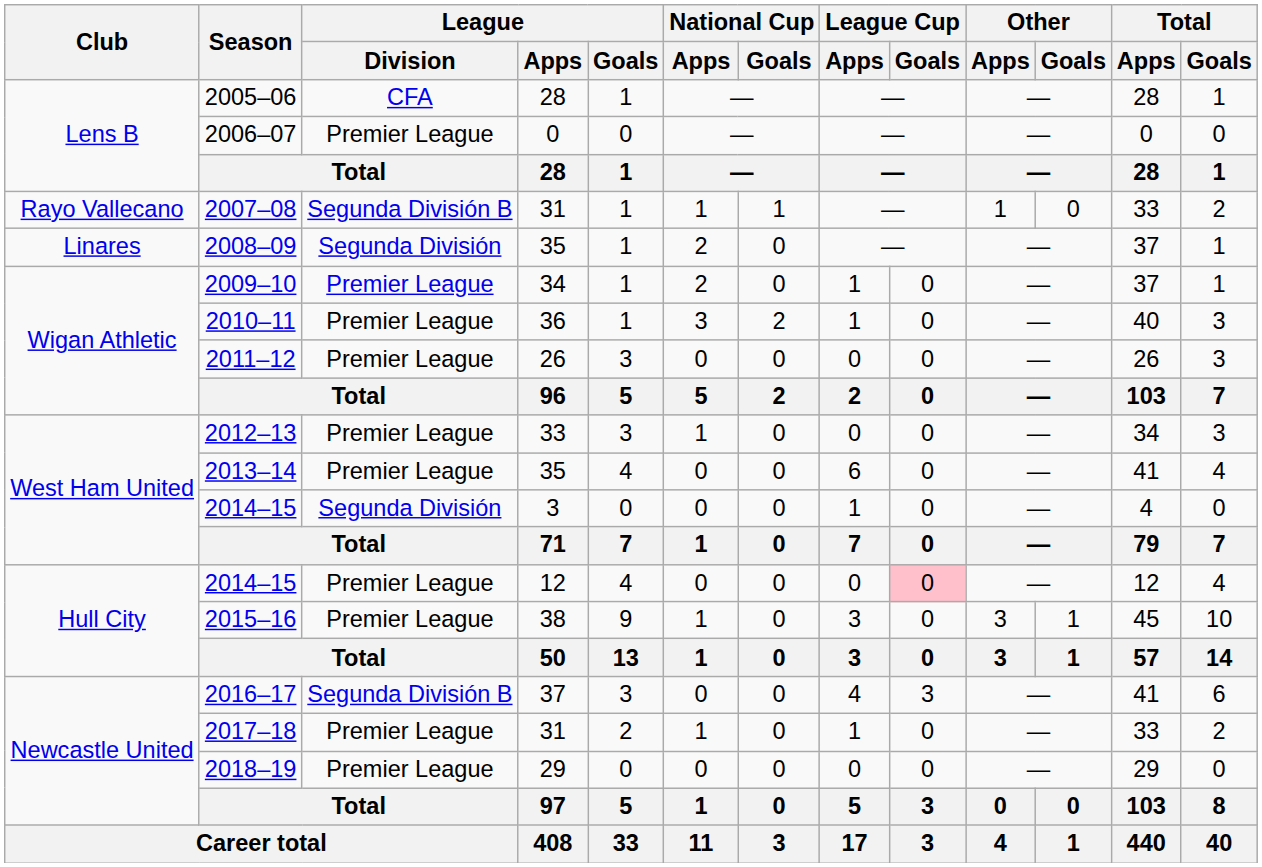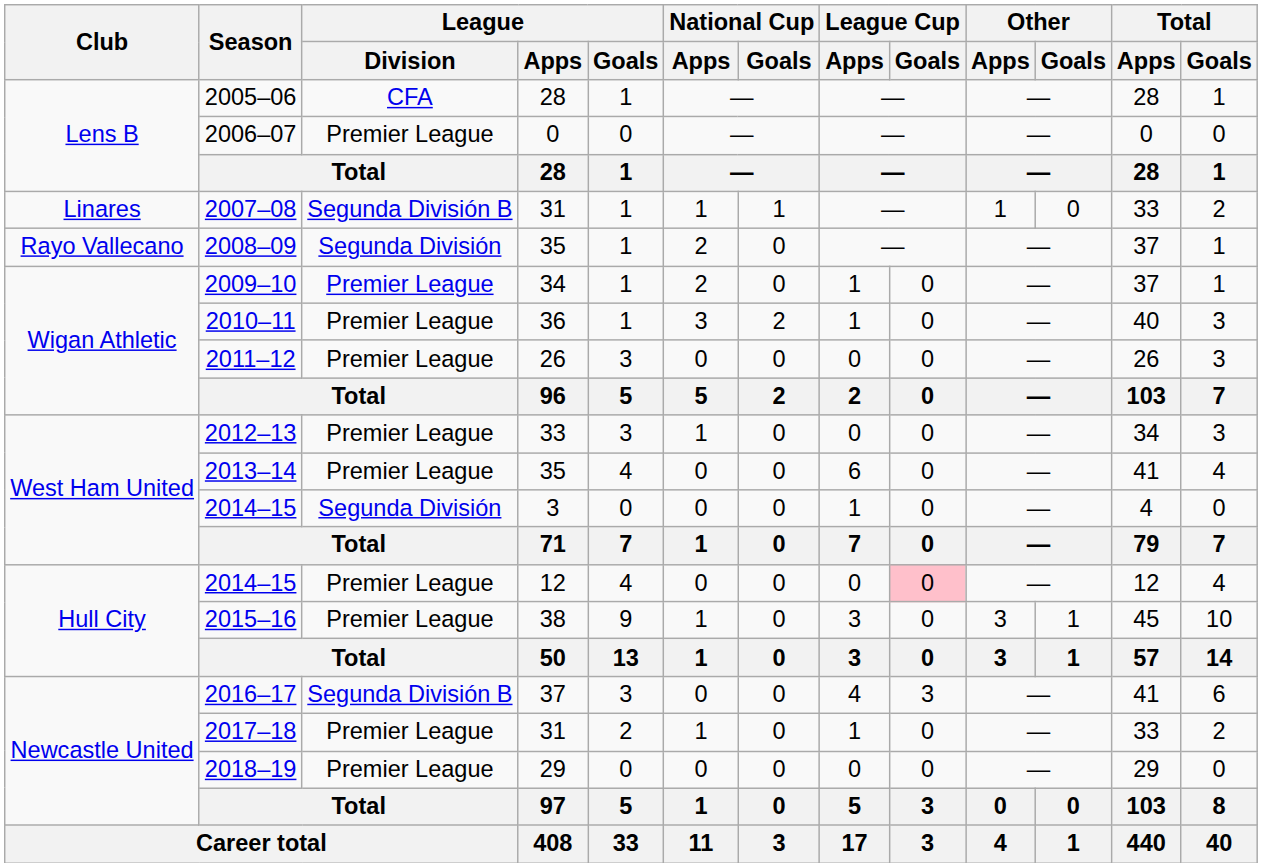 <table class="wikitable" style="text-align:center">
 <tr>
 <th rowspan="2">Club</th>
 <th rowspan="2">Season</th>
 <th colspan="3">League</th>
 <th colspan="2">National Cup</th>
 <th colspan="2">League Cup</th>
 <th colspan="2">Other</th>
 <th colspan="2">Total</th>
 </tr>
 <tr>
 <th>Division</th>
 <th>Apps</th>
 <th>Goals</th>
 <th>Apps</th>
 <th>Goals</th>
 <th>Apps</th>
 <th>Goals</th>
 <th>Apps</th>
 <th>Goals</th>
 <th>Apps</th>
 <th>Goals</th>
 </tr>
 <tr>
 <td rowspan="3"><a href='#'>Lens B</a></td>
 <td>2005–06</td>
 <td><a href='#'>CFA</a></td>
 <td>28</td>
 <td>1</td>
 <td colspan="2">—</td>
 <td colspan="2">—</td>
 <td colspan="2">—</td>
 <td>28</td>
 <td>1</td>
 </tr>
 <tr>
 <td>2006–07</td>
 <td>Premier League</td>
 <td>0</td>
 <td>0</td>
 <td colspan="2">—</td>
 <td colspan="2">—</td>
 <td colspan="2">—</td>
 <td>0</td>
 <td>0</td>
 </tr>
 <tr>
 <th colspan="2">Total</th>
 <th>28</th>
 <th>1</th>
 <th colspan="2">—</th>
 <th colspan="2">—</th>
 <th colspan="2">—</th>
 <th>28</th>
 <th>1</th>
 </tr>
 <tr>
-<td><a href='#'>Rayo Vallecano</a></td>
+<td><a href='#'>Linares</a></td>
 <td><a href='#'>2007–08</a></td>
 <td><a href='#'>Segunda División B</a></td>
 <td>31</td>
 <td>1</td>
 <td>1</td>
 <td>1</td>
 <td colspan="2">—</td>
 <td>1</td>
 <td>0</td>
 <td>33</td>
 <td>2</td>
 </tr>
 <tr>
-<td><a href='#'>Linares</a></td>
+<td><a href='#'>Rayo Vallecano</a></td>
 <td><a href='#'>2008–09</a></td>
 <td><a href='#'>Segunda División</a></td>
 <td>35</td>
 <td>1</td>
 <td>2</td>
 <td>0</td>
 <td colspan="2">—</td>
 <td colspan="2">—</td>
 <td>37</td>
 <td>1</td>
 </tr>
 <tr>
 <td rowspan="4"><a href='#'>Wigan Athletic</a></td>
 <td><a href='#'>2009–10</a></td>
 <td><a href='#'>Premier League</a></td>
 <td>34</td>
 <td>1</td>
 <td>2</td>
 <td>0</td>
 <td>1</td>
 <td>0</td>
 <td colspan="2">—</td>
 <td>37</td>
 <td>1</td>
 </tr>
 <tr>
 <td><a href='#'>2010–11</a></td>
 <td>Premier League</td>
 <td>36</td>
 <td>1</td>
 <td>3</td>
 <td>2</td>
 <td>1</td>
 <td>0</td>
 <td colspan="2">—</td>
 <td>40</td>
 <td>3</td>
 </tr>
 <tr>
 <td><a href='#'>2011–12</a></td>
 <td>Premier League</td>
 <td>26</td>
 <td>3</td>
 <td>0</td>
 <td>0</td>
 <td>0</td>
 <td>0</td>
 <td colspan="2">—</td>
 <td>26</td>
 <td>3</td>
 </tr>
 <tr>
 <th colspan="2">Total</th>
 <th>96</th>
 <th>5</th>
 <th>5</th>
 <th>2</th>
 <th>2</th>
 <th>0</th>
 <th colspan="2">—</th>
 <th>103</th>
 <th>7</th>
 </tr>
 <tr>
 <td rowspan="4"><a href='#'>West Ham United</a></td>
 <td><a href='#'>2012–13</a></td>
 <td>Premier League</td>
 <td>33</td>
 <td>3</td>
 <td>1</td>
 <td>0</td>
 <td>0</td>
 <td>0</td>
 <td colspan="2">—</td>
 <td>34</td>
 <td>3</td>
 </tr>
 <tr>
 <td><a href='#'>2013–14</a></td>
 <td>Premier League</td>
 <td>35</td>
 <td>4</td>
 <td>0</td>
 <td>0</td>
 <td>6</td>
 <td>0</td>
 <td colspan="2">—</td>
 <td>41</td>
 <td>4</td>
 </tr>
 <tr>
 <td><a href='#'>2014–15</a></td>
 <td><a href='#'>Segunda División</a></td>
 <td>3</td>
 <td>0</td>
 <td>0</td>
 <td>0</td>
 <td>1</td>
 <td>0</td>
 <td colspan="2">—</td>
 <td>4</td>
 <td>0</td>
 </tr>
 <tr>
 <th colspan="2">Total</th>
 <th>71</th>
 <th>7</th>
 <th>1</th>
 <th>0</th>
 <th>7</th>
 <th>0</th>
 <th colspan="2">—</th>
 <th>79</th>
 <th>7</th>
 </tr>
 <tr>
 <td rowspan="3"><a href='#'>Hull City</a></td>
 <td><a href='#'>2014–15</a></td>
 <td>Premier League</td>
 <td>12</td>
 <td>4</td>
 <td>0</td>
 <td>0</td>
 <td>0</td>
 <td style="background: pink;">0</td>
 <td colspan="2">—</td>
 <td>12</td>
 <td>4</td>
 </tr>
 <tr>
 <td><a href='#'>2015–16</a></td>
 <td>Premier League</td>
 <td>38</td>
 <td>9</td>
 <td>1</td>
 <td>0</td>
 <td>3</td>
 <td>0</td>
 <td>3</td>
 <td>1</td>
 <td>45</td>
 <td>10</td>
 </tr>
 <tr>
 <th colspan="2">Total</th>
 <th>50</th>
 <th>13</th>
 <th>1</th>
 <th>0</th>
 <th>3</th>
 <th>0</th>
 <th>3</th>
 <th>1</th>
 <th>57</th>
 <th>14</th>
 </tr>
 <tr>
 <td rowspan="4"><a href='#'>Newcastle United</a></td>
 <td><a href='#'>2016–17</a></td>
 <td><a href='#'>Segunda División B</a></td>
 <td>37</td>
 <td>3</td>
 <td>0</td>
 <td>0</td>
 <td>4</td>
 <td>3</td>
 <td colspan="2">—</td>
 <td>41</td>
 <td>6</td>
 </tr>
 <tr>
 <td><a href='#'>2017–18</a></td>
 <td>Premier League</td>
 <td>31</td>
 <td>2</td>
 <td>1</td>
 <td>0</td>
 <td>1</td>
 <td>0</td>
 <td colspan="2">—</td>
 <td>33</td>
 <td>2</td>
 </tr>
 <tr>
 <td><a href='#'>2018–19</a></td>
 <td>Premier League</td>
 <td>29</td>
 <td>0</td>
 <td>0</td>
 <td>0</td>
 <td>0</td>
 <td>0</td>
 <td colspan="2">—</td>
 <td>29</td>
 <td>0</td>
 </tr>
 <tr>
 <th colspan="2">Total</th>
 <th>97</th>
 <th>5</th>
 <th>1</th>
 <th>0</th>
 <th>5</th>
 <th>3</th>
 <th>0</th>
 <th>0</th>
 <th>103</th>
 <th>8</th>
 </tr>
 <tr>
 <th colspan="3">Career total</th>
 <th>408</th>
 <th>33</th>
 <th>11</th>
 <th>3</th>
 <th>17</th>
 <th>3</th>
 <th>4</th>
 <th>1</th>
 <th>440</th>
 <th>40</th>
 </tr>
 </table>
